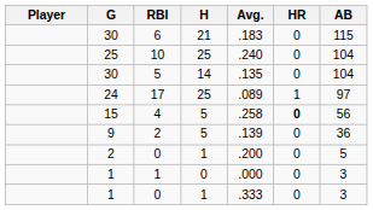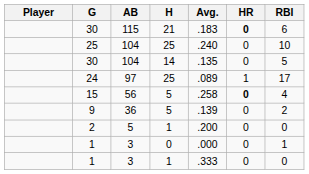 <table class="wikitable sortable">
 <tr>
 <th bgcolor="#DDDDFF" width="16%">Player</th>
 <th bgcolor="#DDDDFF" width="9%">G</th>
-<th bgcolor="#DDDDFF" width="9%">RBI</th>
+<th bgcolor="#DDDDFF" width="9%">AB</th>
 <th bgcolor="#DDDDFF" width="9%">H</th>
 <th bgcolor="#DDDDFF" width="9%">Avg.</th>
 <th bgcolor="#DDDDFF" width="9%">HR</th>
-<th bgcolor="#DDDDFF" width="9%">AB</th>
+<th bgcolor="#DDDDFF" width="9%">RBI</th>
 </tr>
 <tr align="center">
 <td></td>
 <td>30</td>
-<td>6</td>
+<td>115</td>
 <td>21</td>
 <td>.183</td>
-<td>0</td>
-<td>115</td>
+<td><strong>0</strong></td>
+<td>6</td>
 </tr>
 <tr align="center">
 <td></td>
 <td>25</td>
-<td>10</td>
+<td>104</td>
 <td>25</td>
 <td>.240</td>
 <td>0</td>
-<td>104</td>
+<td>10</td>
 </tr>
 <tr align="center">
 <td></td>
 <td>30</td>
-<td>5</td>
+<td>104</td>
 <td>14</td>
 <td>.135</td>
-<td>0</td>
-<td>104</td>
-</tr>
-<tr align="center">
-<td></td>
-<td>24</td>
-<td>17</td>
-<td>25</td>
-<td>.089</td>
-<td>1</td>
-<td>97</td>
-</tr>
-<tr align="center">
-<td></td>
-<td>15</td>
-<td>4</td>
-<td>5</td>
-<td>.258</td>
-<td><strong>0</strong></td>
-<td>56</td>
-</tr>
-<tr align="center">
-<td></td>
-<td>9</td>
-<td>2</td>
-<td>5</td>
-<td>.139</td>
-<td>0</td>
-<td>36</td>
-</tr>
-<tr align="center">
-<td></td>
-<td>2</td>
-<td>0</td>
-<td>1</td>
-<td>.200</td>
 <td>0</td>
 <td>5</td>
 </tr>
 <tr align="center">
 <td></td>
+<td>24</td>
+<td>97</td>
+<td>25</td>
+<td>.089</td>
 <td>1</td>
+<td>17</td>
+</tr>
+<tr align="center">
+<td></td>
+<td>15</td>
+<td>56</td>
+<td>5</td>
+<td>.258</td>
+<td><strong>0</strong></td>
+<td>4</td>
+</tr>
+<tr align="center">
+<td></td>
+<td>9</td>
+<td>36</td>
+<td>5</td>
+<td>.139</td>
+<td>0</td>
+<td>2</td>
+</tr>
+<tr align="center">
+<td></td>
+<td>2</td>
+<td>5</td>
 <td>1</td>
+<td>.200</td>
 <td>0</td>
-<td>.000</td>
 <td>0</td>
-<td>3</td>
 </tr>
 <tr align="center">
 <td></td>
 <td>1</td>
+<td>3</td>
 <td>0</td>
+<td>.000</td>
+<td>0</td>
+<td>1</td>
+</tr>
+<tr align="center">
+<td></td>
+<td>1</td>
+<td>3</td>
 <td>1</td>
 <td>.333</td>
 <td>0</td>
-<td>3</td>
+<td>0</td>
 </tr>
 </table>
